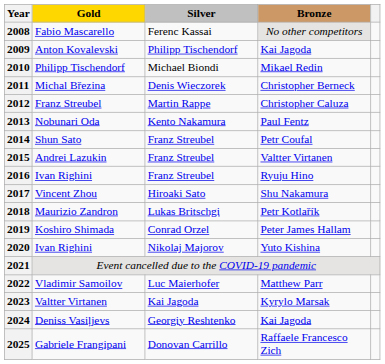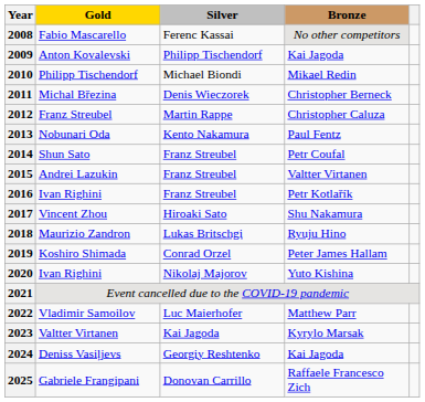 <table class="wikitable unsortable" style="text-align:left; width:85%">
 <tr>
 <th scope="col" style="text-align:center">Year</th>
 <td scope="col" style="text-align:center; width:30%; background:gold"><strong>Gold</strong></td>
 <td scope="col" style="text-align:center; width:30%; background:silver"><strong>Silver</strong></td>
 <td scope="col" style="text-align:center; width:30%; background:#c96"><strong>Bronze</strong></td>
 <th scope="col" style="text-align:center"></th>
 </tr>
 <tr>
 <th scope="row" style="text-align:left">2008</th>
 <td> <a href='#'>Fabio Mascarello</a></td>
 <td> Ferenc Kassai</td>
 <td align="center" bgcolor="e5e4e2"><em>No other competitors</em></td>
 <td></td>
 </tr>
 <tr>
 <th scope="row" style="text-align:left">2009</th>
 <td> <a href='#'>Anton Kovalevski</a></td>
 <td> <a href='#'>Philipp Tischendorf</a></td>
 <td> <a href='#'>Kai Jagoda</a></td>
 <td></td>
 </tr>
 <tr>
 <th scope="row" style="text-align:left">2010</th>
 <td> <a href='#'>Philipp Tischendorf</a></td>
 <td> Michael Biondi</td>
 <td> <a href='#'>Mikael Redin</a></td>
 <td></td>
 </tr>
 <tr>
 <th scope="row" style="text-align:left">2011</th>
 <td> <a href='#'>Michal Březina</a></td>
 <td> <a href='#'>Denis Wieczorek</a></td>
 <td> <a href='#'>Christopher Berneck</a></td>
 <td></td>
 </tr>
 <tr>
 <th scope="row" style="text-align:left">2012</th>
 <td> <a href='#'>Franz Streubel</a></td>
 <td> <a href='#'>Martin Rappe</a></td>
 <td> <a href='#'>Christopher Caluza</a></td>
 <td></td>
 </tr>
 <tr>
 <th scope="row" style="text-align:left">2013</th>
 <td> <a href='#'>Nobunari Oda</a></td>
 <td> <a href='#'>Kento Nakamura</a></td>
 <td> <a href='#'>Paul Fentz</a></td>
 <td></td>
 </tr>
 <tr>
 <th scope="row" style="text-align:left">2014</th>
 <td> <a href='#'>Shun Sato</a></td>
 <td> <a href='#'>Franz Streubel</a></td>
 <td> <a href='#'>Petr Coufal</a></td>
 <td></td>
 </tr>
 <tr>
 <th scope="row" style="text-align:left">2015</th>
 <td> <a href='#'>Andrei Lazukin</a></td>
 <td> <a href='#'>Franz Streubel</a></td>
 <td> <a href='#'>Valtter Virtanen</a></td>
 <td></td>
 </tr>
 <tr>
 <th scope="row" style="text-align:left">2016</th>
 <td> <a href='#'>Ivan Righini</a></td>
 <td> <a href='#'>Franz Streubel</a></td>
-<td> <a href='#'>Ryuju Hino</a></td>
+<td> <a href='#'>Petr Kotlařík</a></td>
 <td></td>
 </tr>
 <tr>
 <th scope="row" style="text-align:left">2017</th>
 <td> <a href='#'>Vincent Zhou</a></td>
 <td> <a href='#'> Hiroaki Sato</a></td>
 <td> <a href='#'>Shu Nakamura</a></td>
 <td></td>
 </tr>
 <tr>
 <th scope="row" style="text-align:left">2018</th>
 <td> <a href='#'>Maurizio Zandron</a></td>
 <td> <a href='#'>Lukas Britschgi</a></td>
-<td> <a href='#'>Petr Kotlařík</a></td>
+<td> <a href='#'>Ryuju Hino</a></td>
 <td></td>
 </tr>
 <tr>
 <th scope="row" style="text-align:left">2019</th>
 <td> <a href='#'>Koshiro Shimada</a></td>
 <td> <a href='#'>Conrad Orzel</a></td>
 <td> <a href='#'>Peter James Hallam</a></td>
 <td></td>
 </tr>
 <tr>
 <th scope="row" style="text-align:left">2020</th>
 <td> <a href='#'>Ivan Righini</a></td>
 <td> <a href='#'>Nikolaj Majorov</a></td>
 <td> <a href='#'>Yuto Kishina</a></td>
 <td></td>
 </tr>
 <tr>
 <th scope="row" style="text-align:left">2021</th>
 <td colspan="4" align="center" bgcolor="e5e4e2"><em>Event cancelled due to the <a href='#'>COVID-19 pandemic</a></em></td>
 </tr>
 <tr>
 <th scope="row" style="text-align:left">2022</th>
 <td> <a href='#'>Vladimir Samoilov</a></td>
 <td> <a href='#'>Luc Maierhofer</a></td>
 <td> <a href='#'>Matthew Parr</a></td>
 <td></td>
 </tr>
 <tr>
 <th scope="row" style="text-align:left">2023</th>
 <td> <a href='#'>Valtter Virtanen</a></td>
 <td> <a href='#'>Kai Jagoda</a></td>
 <td> <a href='#'>Kyrylo Marsak</a></td>
 <td></td>
 </tr>
 <tr>
 <th scope="row" style="text-align:left">2024</th>
 <td> <a href='#'>Deniss Vasiļjevs</a></td>
 <td> <a href='#'>Georgiy Reshtenko</a></td>
 <td> <a href='#'>Kai Jagoda</a></td>
 <td></td>
 </tr>
 <tr>
 <th scope="row" style="text-align:left">2025</th>
 <td> <a href='#'>Gabriele Frangipani</a></td>
 <td> <a href='#'>Donovan Carrillo</a></td>
 <td> <a href='#'>Raffaele Francesco Zich</a></td>
 <td></td>
 </tr>
 </table>
